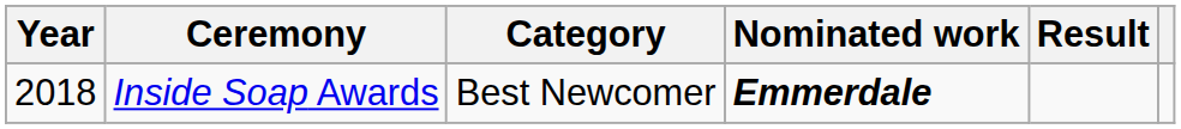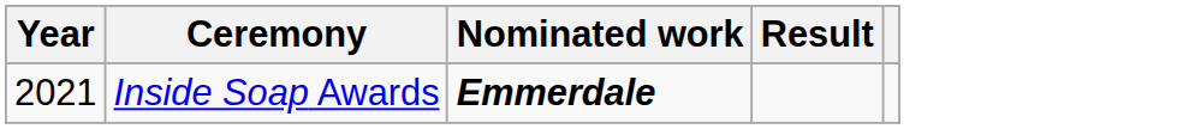 <table class="wikitable">
 <tr>
 <th>Year</th>
 <th>Ceremony</th>
-<th>Category</th>
 <th>Nominated work</th>
 <th>Result</th>
 <th></th>
 </tr>
 <tr>
-<td>2018</td>
+<td>2021</td>
 <td><a href='#'><em>Inside Soap</em> Awards</a></td>
-<td>Best Newcomer</td>
 <td><strong><em>Emmerdale</em></strong></td>
 <td></td>
 <td align="center"></td>
 </tr>
 </table>
